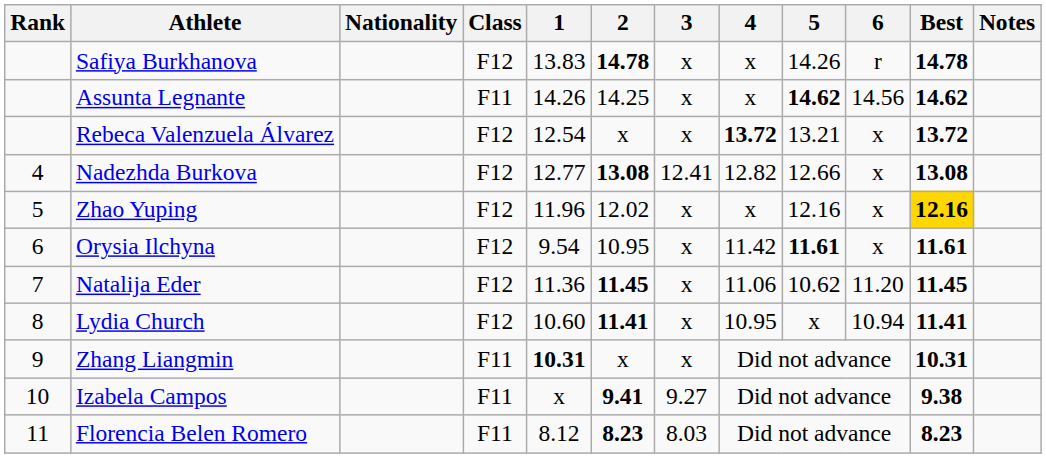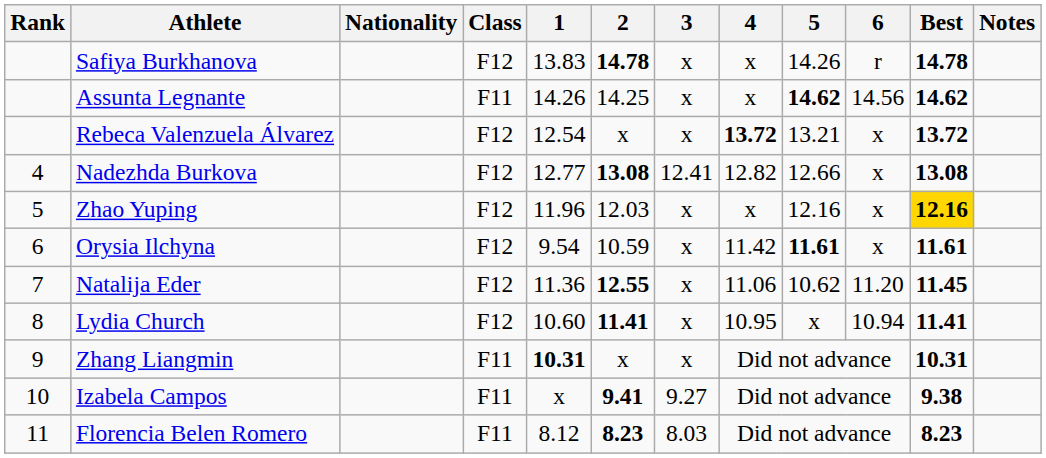 <table class="wikitable sortable" style="text-align:center">
 <tr>
 <th>Rank</th>
 <th>Athlete</th>
 <th>Nationality</th>
 <th>Class</th>
 <th>1</th>
 <th>2</th>
 <th>3</th>
 <th>4</th>
 <th>5</th>
 <th>6</th>
 <th>Best</th>
 <th>Notes</th>
 </tr>
 <tr>
 <td></td>
 <td align="left"><a href='#'>Safiya Burkhanova</a></td>
 <td align="left"></td>
 <td>F12</td>
 <td>13.83</td>
 <td><strong>14.78</strong></td>
 <td>x</td>
 <td>x</td>
 <td>14.26</td>
 <td>r</td>
 <td><strong>14.78</strong></td>
 <td></td>
 </tr>
 <tr>
 <td></td>
 <td align="left"><a href='#'>Assunta Legnante</a></td>
 <td align="left"></td>
 <td>F11</td>
 <td>14.26</td>
 <td>14.25</td>
 <td>x</td>
 <td>x</td>
 <td><strong>14.62</strong></td>
 <td>14.56</td>
 <td><strong>14.62</strong></td>
 <td></td>
 </tr>
 <tr>
 <td></td>
 <td align="left"><a href='#'>Rebeca Valenzuela Álvarez</a></td>
 <td align="left"></td>
 <td>F12</td>
 <td>12.54</td>
 <td>x</td>
 <td>x</td>
 <td><strong>13.72</strong></td>
 <td>13.21</td>
 <td>x</td>
 <td><strong>13.72</strong></td>
 <td></td>
 </tr>
 <tr>
 <td>4</td>
 <td align="left"><a href='#'>Nadezhda Burkova</a></td>
 <td align="left"></td>
 <td>F12</td>
 <td>12.77</td>
 <td><strong>13.08</strong></td>
 <td>12.41</td>
 <td>12.82</td>
 <td>12.66</td>
 <td>x</td>
 <td><strong>13.08</strong></td>
 <td></td>
 </tr>
 <tr>
 <td>5</td>
 <td align="left"><a href='#'>Zhao Yuping</a></td>
 <td align="left"></td>
 <td>F12</td>
 <td>11.96</td>
-<td>12.02</td>
+<td>12.03</td>
 <td>x</td>
 <td>x</td>
 <td>12.16</td>
 <td>x</td>
 <td style="background: gold;"><strong>12.16</strong></td>
 <td></td>
 </tr>
 <tr>
 <td>6</td>
 <td align="left"><a href='#'>Orysia Ilchyna</a></td>
 <td align="left"></td>
 <td>F12</td>
 <td>9.54</td>
-<td>10.95</td>
+<td>10.59</td>
 <td>x</td>
 <td>11.42</td>
 <td><strong>11.61</strong></td>
 <td>x</td>
 <td><strong>11.61</strong></td>
 <td></td>
 </tr>
 <tr>
 <td>7</td>
 <td align="left"><a href='#'>Natalija Eder</a></td>
 <td align="left"></td>
 <td>F12</td>
 <td>11.36</td>
-<td><strong>11.45</strong></td>
+<td><strong>12.55</strong></td>
 <td>x</td>
 <td>11.06</td>
 <td>10.62</td>
 <td>11.20</td>
 <td><strong>11.45</strong></td>
 <td></td>
 </tr>
 <tr>
 <td>8</td>
 <td align="left"><a href='#'>Lydia Church</a></td>
 <td align="left"></td>
 <td>F12</td>
 <td>10.60</td>
 <td><strong>11.41</strong></td>
 <td>x</td>
 <td>10.95</td>
 <td>x</td>
 <td>10.94</td>
 <td><strong>11.41</strong></td>
 <td></td>
 </tr>
 <tr>
 <td>9</td>
 <td align="left"><a href='#'>Zhang Liangmin</a></td>
 <td align="left"></td>
 <td>F11</td>
 <td><strong>10.31</strong></td>
 <td>x</td>
 <td>x</td>
 <td colspan="3">Did not advance</td>
 <td><strong>10.31</strong></td>
 <td></td>
 </tr>
 <tr>
 <td>10</td>
 <td align="left"><a href='#'>Izabela Campos</a></td>
 <td align="left"></td>
 <td>F11</td>
 <td>x</td>
 <td><strong>9.41</strong></td>
 <td>9.27</td>
 <td colspan="3">Did not advance</td>
 <td><strong>9.38</strong></td>
 <td></td>
 </tr>
 <tr>
 <td>11</td>
 <td align="left"><a href='#'>Florencia Belen Romero</a></td>
 <td align="left"></td>
 <td>F11</td>
 <td>8.12</td>
 <td><strong>8.23</strong></td>
 <td>8.03</td>
 <td colspan="3">Did not advance</td>
 <td><strong>8.23</strong></td>
 <td></td>
 </tr>
 </table>
